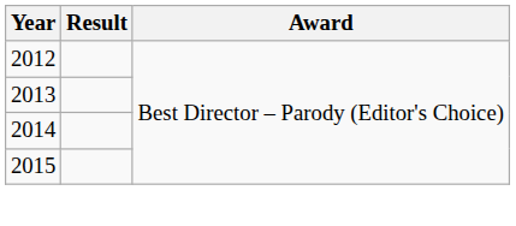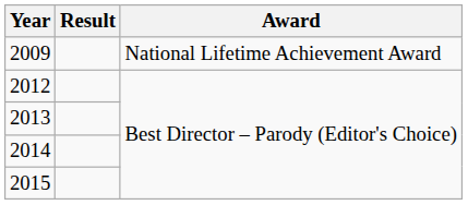 <table class="wikitable">
 <tr>
 <th>Year</th>
 <th>Result</th>
 <th>Award</th>
+</tr>
+<tr>
+<td>2009</td>
+<td></td>
+<td>National Lifetime Achievement Award</td>
 </tr>
 <tr>
 <td>2012</td>
 <td></td>
 <td rowspan="4">Best Director – Parody (Editor's Choice)</td>
 </tr>
 <tr>
 <td>2013</td>
 <td></td>
 </tr>
 <tr>
 <td>2014</td>
 <td></td>
 </tr>
 <tr>
 <td>2015</td>
 <td></td>
 </tr>
 </table>
